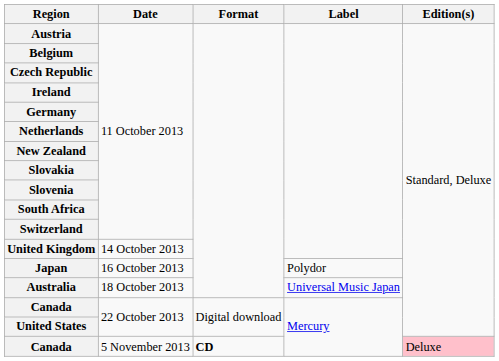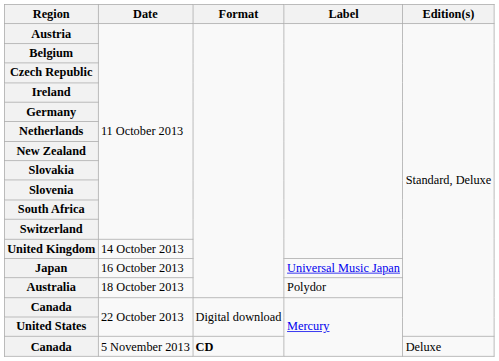 <table class="wikitable plainrowheaders">
 <tr>
 <th scope="col">Region</th>
 <th scope="col">Date</th>
 <th scope="col">Format</th>
 <th scope="col">Label</th>
 <th scope="col">Edition(s)</th>
 </tr>
 <tr>
 <th scope="row">Austria</th>
 <td rowspan="11">11 October 2013</td>
 <td rowspan="14"></td>
 <td rowspan="12"></td>
 <td rowspan="16">Standard, Deluxe</td>
 </tr>
 <tr>
 <th scope="row">Belgium</th>
 </tr>
 <tr>
 <th scope="row">Czech Republic</th>
 </tr>
 <tr>
 <th scope="row">Ireland</th>
 </tr>
 <tr>
 <th scope="row">Germany</th>
 </tr>
 <tr>
 <th scope="row">Netherlands</th>
 </tr>
 <tr>
 <th scope="row">New Zealand</th>
 </tr>
 <tr>
 <th scope="row">Slovakia</th>
 </tr>
 <tr>
 <th scope="row">Slovenia</th>
 </tr>
 <tr>
 <th scope="row">South Africa</th>
 </tr>
 <tr>
 <th scope="row">Switzerland</th>
 </tr>
 <tr>
 <th scope="row">United Kingdom</th>
 <td>14 October 2013</td>
 </tr>
 <tr>
 <th scope="row">Japan</th>
 <td>16 October 2013</td>
-<td>Polydor</td>
+<td><a href='#'>Universal Music Japan</a></td>
 </tr>
 <tr>
 <th scope="row">Australia</th>
 <td>18 October 2013</td>
-<td><a href='#'>Universal Music Japan</a></td>
+<td>Polydor</td>
 </tr>
 <tr>
 <th scope="row">Canada</th>
 <td rowspan="2">22 October 2013</td>
 <td rowspan="2">Digital download</td>
 <td rowspan="3"><a href='#'>Mercury</a></td>
 </tr>
 <tr>
 <th scope="row">United States</th>
 </tr>
 <tr>
 <th scope="row">Canada</th>
 <td>5 November 2013</td>
 <td><strong>CD</strong></td>
-<td rowspan="1" style="background: pink;">Deluxe</td>
+<td rowspan="1">Deluxe</td>
 </tr>
 </table>
